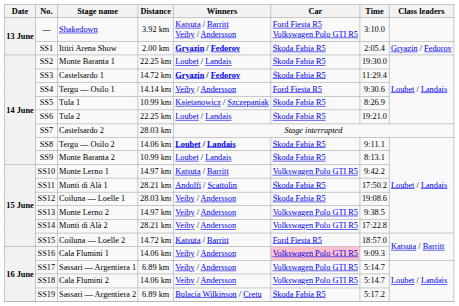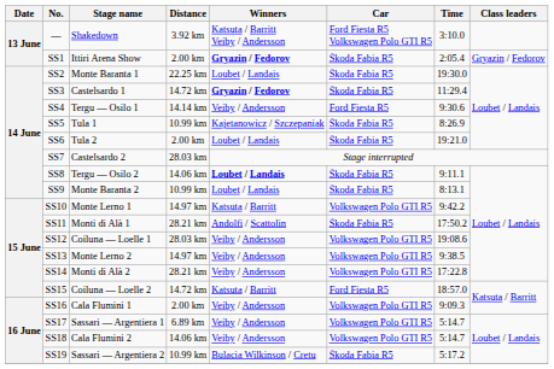 <table class="wikitable" style="font-size: 85%;">
 <tr>
 <th>Date</th>
 <th>No.</th>
 <th>Stage name</th>
 <th>Distance</th>
 <th>Winners</th>
 <th>Car</th>
 <th>Time</th>
 <th>Class leaders</th>
 </tr>
 <tr>
 <th nowrap rowspan="2">13 June</th>
 <td align="center">—</td>
 <td><a href='#'>Shakedown</a></td>
 <td align="center">3.92 km</td>
 <td><a href='#'>Katsuta</a> / <a href='#'>Barritt</a><br><a href='#'>Veiby</a> / <a href='#'>Andersson</a></td>
 <td nowrap><a href='#'>Ford Fiesta R5</a><br><a href='#'>Volkswagen Polo GTI R5</a></td>
 <td align="center">3:10.0</td>
 <td></td>
 </tr>
 <tr>
 <td align="center">SS1</td>
 <td>Ittiri Arena Show</td>
 <td align="center">2.00 km</td>
 <td><strong><a href='#'>Gryazin</a> / <a href='#'>Fedorov</a></strong></td>
 <td><a href='#'>Škoda Fabia R5</a></td>
 <td align="center">2:05.4</td>
 <td nowrap><a href='#'>Gryazin</a> / <a href='#'>Fedorov</a></td>
 </tr>
 <tr>
 <th rowspan="8">14 June</th>
 <td align="center">SS2</td>
 <td>Monte Baranta 1</td>
 <td align="center">22.25 km</td>
 <td><a href='#'>Loubet</a> / <a href='#'>Landais</a></td>
 <td><a href='#'>Škoda Fabia R5</a></td>
 <td align="center">19:30.0</td>
 <td rowspan="5"><a href='#'>Loubet</a> / <a href='#'>Landais</a></td>
 </tr>
 <tr>
 <td align="center">SS3</td>
 <td>Castelsardo 1</td>
 <td align="center">14.72 km</td>
 <td><strong><a href='#'>Gryazin</a> / <a href='#'>Fedorov</a></strong></td>
 <td><a href='#'>Škoda Fabia R5</a></td>
 <td align="center">11:29.4</td>
 </tr>
 <tr>
 <td align="center">SS4</td>
 <td>Tergu — Osilo 1</td>
 <td align="center">14.14 km</td>
 <td><a href='#'>Veiby</a> / <a href='#'>Andersson</a></td>
 <td><a href='#'>Ford Fiesta R5</a></td>
 <td align="center">9:30.6</td>
 </tr>
 <tr>
 <td align="center">SS5</td>
 <td>Tula 1</td>
 <td align="center">10.99 km</td>
 <td nowrap><a href='#'>Kajetanowicz</a> / <a href='#'>Szczepaniak</a></td>
 <td><a href='#'>Škoda Fabia R5</a></td>
 <td align="center">8:26.9</td>
 </tr>
 <tr>
 <td align="center">SS6</td>
 <td>Tula 2</td>
-<td align="center">22.25 km</td>
+<td align="center">2.00 km</td>
 <td><a href='#'>Loubet</a> / <a href='#'>Landais</a></td>
 <td><a href='#'>Škoda Fabia R5</a></td>
 <td align="center">19:21.0</td>
 </tr>
 <tr>
 <td align="center">SS7</td>
 <td>Castelsardo 2</td>
 <td align="center">28.03 km</td>
 <td colspan="4" align="center"><em>Stage interrupted</em></td>
 </tr>
 <tr>
 <td align="center">SS8</td>
 <td>Tergu — Osilo 2</td>
 <td align="center">14.06 km</td>
 <td><strong><a href='#'>Loubet</a> / <a href='#'>Landais</a></strong></td>
 <td><a href='#'>Škoda Fabia R5</a></td>
 <td align="center">9:11.1</td>
 <td rowspan="7"><a href='#'>Loubet</a> / <a href='#'>Landais</a></td>
 </tr>
 <tr>
 <td align="center">SS9</td>
 <td>Monte Baranta 2</td>
 <td align="center">10.99 km</td>
 <td><a href='#'>Loubet</a> / <a href='#'>Landais</a></td>
 <td><a href='#'>Škoda Fabia R5</a></td>
 <td align="center">8:13.1</td>
 </tr>
 <tr>
 <th rowspan="6">15 June</th>
 <td align="center">SS10</td>
 <td>Monte Lerno 1</td>
 <td align="center">14.97 km</td>
 <td><a href='#'>Katsuta</a> / <a href='#'>Barritt</a></td>
 <td><a href='#'>Volkswagen Polo GTI R5</a></td>
 <td align="center">9:42.2</td>
 </tr>
 <tr>
 <td align="center">SS11</td>
 <td>Monti di Alà 1</td>
 <td align="center">28.21 km</td>
 <td><a href='#'>Andolfi</a> / <a href='#'>Scattolin</a></td>
 <td><a href='#'>Škoda Fabia R5</a></td>
 <td align="center">17:50.2</td>
 </tr>
 <tr>
 <td align="center">SS12</td>
 <td>Coiluna — Loelle 1</td>
 <td align="center">28.03 km</td>
 <td><a href='#'>Veiby</a> / <a href='#'>Andersson</a></td>
-<td><a href='#'>Škoda Fabia R5</a></td>
+<td><a href='#'>Volkswagen Polo GTI R5</a></td>
 <td align="center">19:08.6</td>
 </tr>
 <tr>
 <td align="center">SS13</td>
 <td>Monte Lerno 2</td>
 <td align="center">14.97 km</td>
 <td><a href='#'>Veiby</a> / <a href='#'>Andersson</a></td>
 <td><a href='#'>Volkswagen Polo GTI R5</a></td>
 <td align="center">9:38.5</td>
 </tr>
 <tr>
 <td align="center">SS14</td>
 <td>Monti di Alà 2</td>
 <td align="center">28.21 km</td>
 <td><a href='#'>Veiby</a> / <a href='#'>Andersson</a></td>
 <td><a href='#'>Volkswagen Polo GTI R5</a></td>
 <td align="center">17:22.8</td>
 </tr>
 <tr>
 <td align="center">SS15</td>
 <td>Coiluna — Loelle 2</td>
 <td align="center">14.72 km</td>
 <td><a href='#'>Katsuta</a> / <a href='#'>Barritt</a></td>
 <td><a href='#'>Ford Fiesta R5</a></td>
 <td align="center">18:57.0</td>
 <td rowspan="2"><a href='#'>Katsuta</a> / <a href='#'>Barritt</a></td>
 </tr>
 <tr>
 <th rowspan="4">16 June</th>
 <td align="center">SS16</td>
 <td>Cala Flumini 1</td>
-<td align="center">14.06 km</td>
+<td align="center">2.00 km</td>
 <td><a href='#'>Veiby</a> / <a href='#'>Andersson</a></td>
-<td style="background: pink;"><a href='#'>Volkswagen Polo GTI R5</a></td>
+<td><a href='#'>Volkswagen Polo GTI R5</a></td>
 <td align="center">9:09.3</td>
 </tr>
 <tr>
 <td align="center">SS17</td>
 <td>Sassari — Argentiera 1</td>
 <td align="center">6.89 km</td>
 <td><a href='#'>Veiby</a> / <a href='#'>Andersson</a></td>
 <td><a href='#'>Volkswagen Polo GTI R5</a></td>
 <td align="center">5:14.7</td>
 <td rowspan="3"><a href='#'>Loubet</a> / <a href='#'>Landais</a></td>
 </tr>
 <tr>
 <td align="center">SS18</td>
 <td>Cala Flumini 2</td>
 <td align="center">14.06 km</td>
 <td><a href='#'>Veiby</a> / <a href='#'>Andersson</a></td>
 <td><a href='#'>Volkswagen Polo GTI R5</a></td>
 <td align="center">5:14.7</td>
 </tr>
 <tr>
 <td align="center">SS19</td>
 <td nowrap>Sassari — Argentiera 2</td>
-<td align="center">6.89 km</td>
+<td align="center">10.99 km</td>
 <td><a href='#'>Bulacia Wilkinson</a> / <a href='#'>Cretu</a></td>
 <td><a href='#'>Škoda Fabia R5</a></td>
 <td align="center">5:17.2</td>
 </tr>
 <tr>
 </tr>
 </table>
